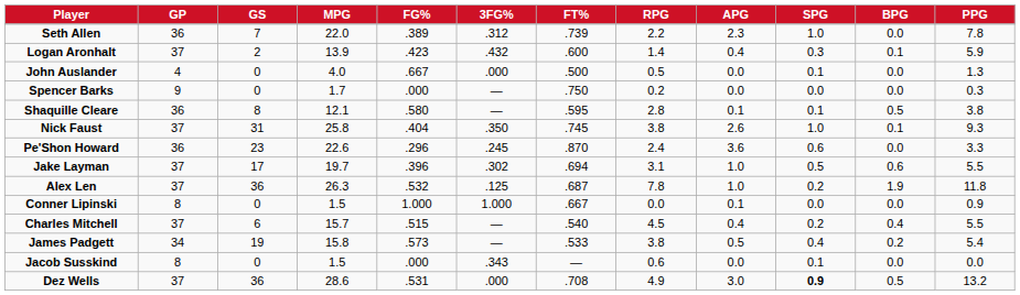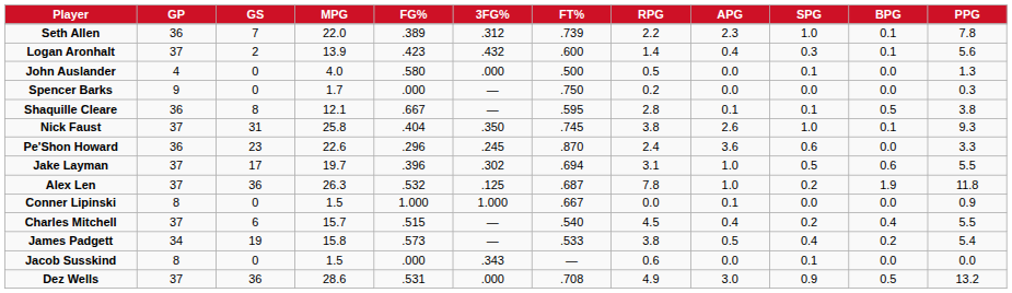 <table class="wikitable sortable" style="font-size: 90%">
 <tr>
 <th style="background:#CE1126;color:#FFFFFF;" width="10%">Player</th>
 <th style="background:#CE1126;color:#FFFFFF;" width="6%">GP</th>
 <th style="background:#CE1126;color:#FFFFFF;" width="6%">GS</th>
 <th style="background:#CE1126;color:#FFFFFF;" width="6%">MPG</th>
 <th style="background:#CE1126;color:#FFFFFF;" width="6%">FG%</th>
 <th style="background:#CE1126;color:#FFFFFF;" width="6%">3FG%</th>
 <th style="background:#CE1126;color:#FFFFFF;" width="6%">FT%</th>
 <th style="background:#CE1126;color:#FFFFFF;" width="6%">RPG</th>
 <th style="background:#CE1126;color:#FFFFFF;" width="6%">APG</th>
 <th style="background:#CE1126;color:#FFFFFF;" width="6%">SPG</th>
 <th style="background:#CE1126;color:#FFFFFF;" width="6%">BPG</th>
 <th style="background:#CE1126;color:#FFFFFF;" width="6%">PPG</th>
 </tr>
 <tr align="center" bgcolor="">
 </tr>
 <tr align="center" bgcolor="">
 <td><strong>Seth Allen</strong></td>
 <td>36</td>
 <td>7</td>
 <td>22.0</td>
 <td>.389</td>
 <td>.312</td>
 <td>.739</td>
 <td>2.2</td>
 <td>2.3</td>
 <td>1.0</td>
-<td>0.0</td>
+<td>0.1</td>
 <td>7.8</td>
 </tr>
 <tr align="center" bgcolor="">
 <td><strong>Logan Aronhalt</strong></td>
 <td>37</td>
 <td>2</td>
 <td>13.9</td>
 <td>.423</td>
 <td>.432</td>
 <td>.600</td>
 <td>1.4</td>
 <td>0.4</td>
 <td>0.3</td>
 <td>0.1</td>
-<td>5.9</td>
+<td>5.6</td>
 </tr>
 <tr align="center" bgcolor="">
 <td><strong>John Auslander</strong></td>
 <td>4</td>
 <td>0</td>
 <td>4.0</td>
-<td>.667</td>
+<td>.580</td>
 <td>.000</td>
 <td>.500</td>
 <td>0.5</td>
 <td>0.0</td>
 <td>0.1</td>
 <td>0.0</td>
 <td>1.3</td>
 </tr>
 <tr align="center" bgcolor="">
 <td><strong>Spencer Barks</strong></td>
 <td>9</td>
 <td>0</td>
 <td>1.7</td>
 <td>.000</td>
 <td>—</td>
 <td>.750</td>
 <td>0.2</td>
 <td>0.0</td>
 <td>0.0</td>
 <td>0.0</td>
 <td>0.3</td>
 </tr>
 <tr align="center" bgcolor="">
 <td><strong>Shaquille Cleare</strong></td>
 <td>36</td>
 <td>8</td>
 <td>12.1</td>
-<td>.580</td>
+<td>.667</td>
 <td>—</td>
 <td>.595</td>
 <td>2.8</td>
 <td>0.1</td>
 <td>0.1</td>
 <td>0.5</td>
 <td>3.8</td>
 </tr>
 <tr align="center" bgcolor="">
 <td><strong>Nick Faust</strong></td>
 <td>37</td>
 <td>31</td>
 <td>25.8</td>
 <td>.404</td>
 <td>.350</td>
 <td>.745</td>
 <td>3.8</td>
 <td>2.6</td>
 <td>1.0</td>
 <td>0.1</td>
 <td>9.3</td>
 </tr>
 <tr align="center" bgcolor="">
 <td><strong>Pe'Shon Howard</strong></td>
 <td>36</td>
 <td>23</td>
 <td>22.6</td>
 <td>.296</td>
 <td>.245</td>
 <td>.870</td>
 <td>2.4</td>
 <td>3.6</td>
 <td>0.6</td>
 <td>0.0</td>
 <td>3.3</td>
 </tr>
 <tr align="center" bgcolor="">
 <td><strong>Jake Layman</strong></td>
 <td>37</td>
 <td>17</td>
 <td>19.7</td>
 <td>.396</td>
 <td>.302</td>
 <td>.694</td>
 <td>3.1</td>
 <td>1.0</td>
 <td>0.5</td>
 <td>0.6</td>
 <td>5.5</td>
 </tr>
 <tr align="center" bgcolor="">
 <td><strong>Alex Len</strong></td>
 <td>37</td>
 <td>36</td>
 <td>26.3</td>
 <td>.532</td>
 <td>.125</td>
 <td>.687</td>
 <td>7.8</td>
 <td>1.0</td>
 <td>0.2</td>
 <td>1.9</td>
 <td>11.8</td>
 </tr>
 <tr align="center" bgcolor="">
 <td><strong>Conner Lipinski</strong></td>
 <td>8</td>
 <td>0</td>
 <td>1.5</td>
 <td>1.000</td>
 <td>1.000</td>
 <td>.667</td>
 <td>0.0</td>
 <td>0.1</td>
 <td>0.0</td>
 <td>0.0</td>
 <td>0.9</td>
 </tr>
 <tr align="center" bgcolor="">
 <td><strong>Charles Mitchell</strong></td>
 <td>37</td>
 <td>6</td>
 <td>15.7</td>
 <td>.515</td>
 <td>—</td>
 <td>.540</td>
 <td>4.5</td>
 <td>0.4</td>
 <td>0.2</td>
 <td>0.4</td>
 <td>5.5</td>
 </tr>
 <tr align="center" bgcolor="">
 <td><strong>James Padgett</strong></td>
 <td>34</td>
 <td>19</td>
 <td>15.8</td>
 <td>.573</td>
 <td>—</td>
 <td>.533</td>
 <td>3.8</td>
 <td>0.5</td>
 <td>0.4</td>
 <td>0.2</td>
 <td>5.4</td>
 </tr>
 <tr align="center" bgcolor="">
 <td><strong>Jacob Susskind</strong></td>
 <td>8</td>
 <td>0</td>
 <td>1.5</td>
 <td>.000</td>
 <td>.343</td>
 <td>—</td>
 <td>0.6</td>
 <td>0.0</td>
 <td>0.1</td>
 <td>0.0</td>
 <td>0.0</td>
 </tr>
 <tr align="center" bgcolor="">
 <td><strong>Dez Wells</strong></td>
 <td>37</td>
 <td>36</td>
 <td>28.6</td>
 <td>.531</td>
 <td>.000</td>
 <td>.708</td>
 <td>4.9</td>
 <td>3.0</td>
-<td><strong>0.9</strong></td>
+<td>0.9</td>
 <td>0.5</td>
 <td>13.2</td>
 </tr>
 </table>
